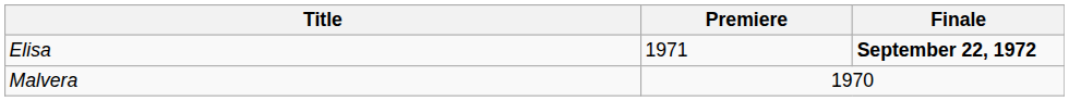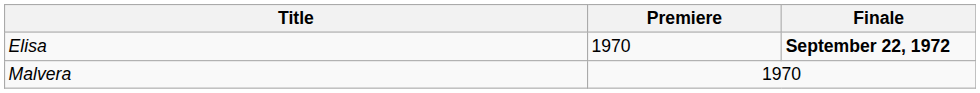 <table class="wikitable sortable" width="100%">
 <tr>
 <th style="width:60%;">Title</th>
 <th style="width:20%;">Premiere</th>
 <th style="width:20%;">Finale</th>
 </tr>
 <tr>
 <td><em>Elisa </em></td>
-<td>1971</td>
+<td>1970</td>
 <td><strong>September 22, 1972</strong></td>
 </tr>
 <tr>
 <td><em>Malvera</em></td>
 <td colspan="2" style="text-align:center;">1970</td>
 </tr>
 </table>
